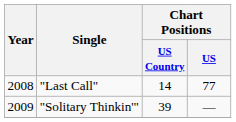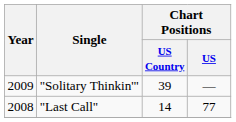 <table class="wikitable">
 <tr>
 <th rowspan="2">Year</th>
 <th rowspan="2">Single</th>
 <th colspan="2">Chart Positions</th>
 </tr>
 <tr>
 <th width="45"><small><a href='#'>US Country</a></small></th>
 <th width="45"><small><a href='#'>US</a></small></th>
 </tr>
 <tr>
+<td>2009</td>
+<td>"Solitary Thinkin'"</td>
+<td align="center">39</td>
+<td align="center">—</td>
+</tr>
+<tr>
 <td>2008</td>
 <td>"Last Call"</td>
 <td align="center">14</td>
 <td align="center">77</td>
 </tr>
 <tr>
-<td>2009</td>
-<td>"Solitary Thinkin'"</td>
-<td align="center">39</td>
-<td align="center">—</td>
-</tr>
-<tr>
 </tr>
 </table>
